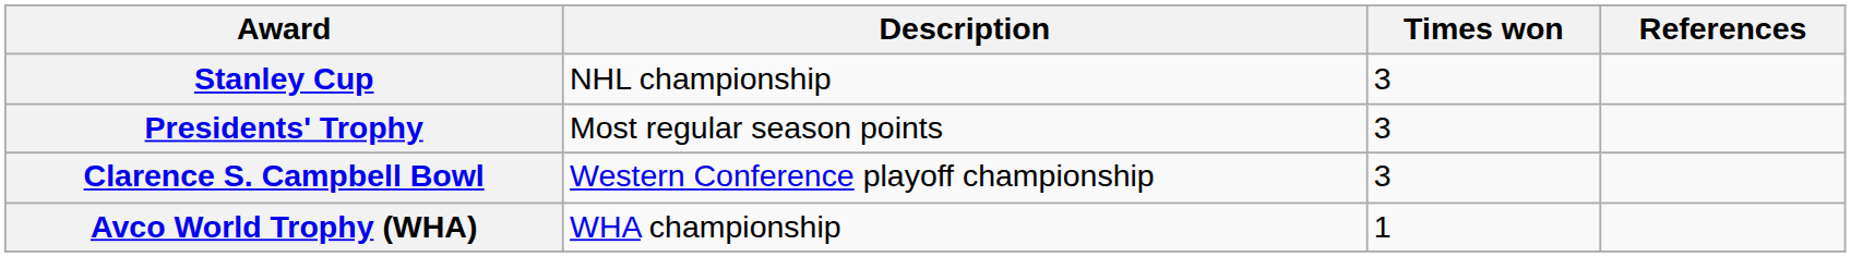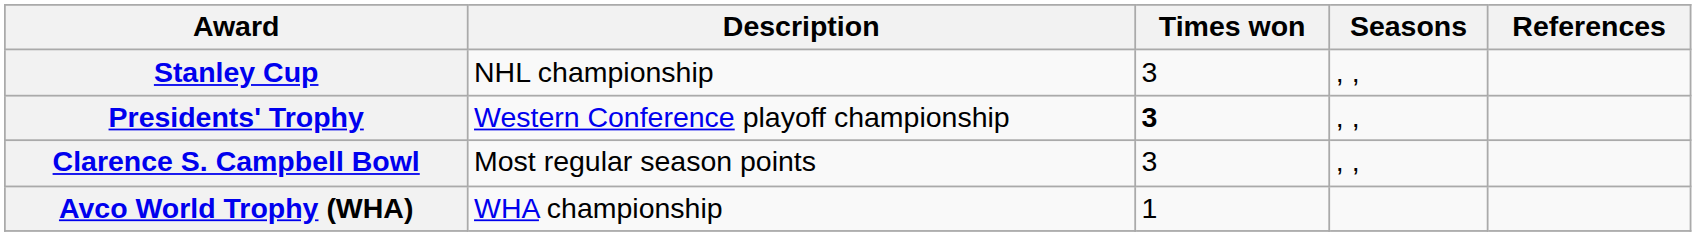 <table class="wikitable" width="75%">
 <tr>
 <th scope="col">Award</th>
 <th scope="col">Description</th>
 <th scope="col">Times won</th>
+<th scope="col">Seasons</th>
 <th scope="col">References</th>
 </tr>
 <tr>
 <th scope="row"><a href='#'>Stanley Cup</a></th>
 <td>NHL championship</td>
 <td>3</td>
+<td>, , </td>
 <td></td>
 </tr>
 <tr>
 <th scope="row"><a href='#'>Presidents' Trophy</a></th>
-<td>Most regular season points</td>
-<td>3</td>
+<td><a href='#'>Western Conference</a> playoff championship</td>
+<td><strong>3</strong></td>
+<td>, , </td>
 <td></td>
 </tr>
 <tr>
 <th><a href='#'>Clarence S. Campbell Bowl</a></th>
-<td><a href='#'>Western Conference</a> playoff championship</td>
+<td>Most regular season points</td>
 <td>3</td>
+<td>, , </td>
 <td></td>
 </tr>
 <tr>
 <th><a href='#'>Avco World Trophy</a> (WHA)</th>
 <td><a href='#'>WHA</a> championship</td>
 <td>1</td>
 <td></td>
+<td></td>
 </tr>
 </table>
